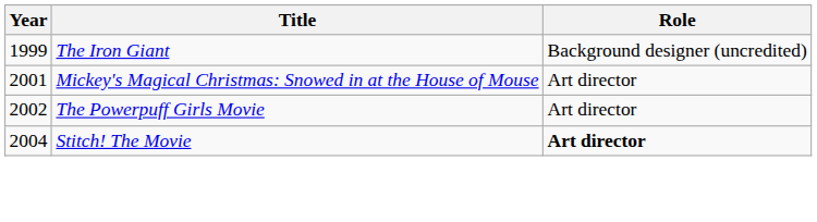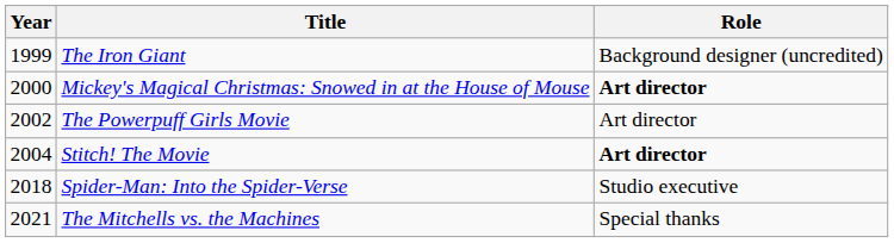 <table class="wikitable sortable">
 <tr>
 <th>Year</th>
 <th>Title</th>
 <th>Role</th>
 </tr>
 <tr>
 <td>1999</td>
 <td><em><a href='#'>The Iron Giant</a></em></td>
 <td>Background designer (uncredited)</td>
 </tr>
 <tr>
-<td>2001</td>
+<td>2000</td>
 <td><em><a href='#'>Mickey's Magical Christmas: Snowed in at the House of Mouse</a></em></td>
-<td>Art director</td>
+<td><strong>Art director</strong></td>
 </tr>
 <tr>
 <td>2002</td>
 <td><em><a href='#'>The Powerpuff Girls Movie</a></em></td>
 <td>Art director</td>
 </tr>
 <tr>
 <td>2004</td>
 <td><em><a href='#'>Stitch! The Movie</a></em></td>
 <td><strong>Art director</strong></td>
 </tr>
+<tr>
+<td>2018</td>
+<td><em><a href='#'>Spider-Man: Into the Spider-Verse</a></em></td>
+<td>Studio executive</td>
+</tr>
+<tr>
+<td>2021</td>
+<td><em><a href='#'>The Mitchells vs. the Machines</a></em></td>
+<td>Special thanks</td>
+</tr>
 </table>
